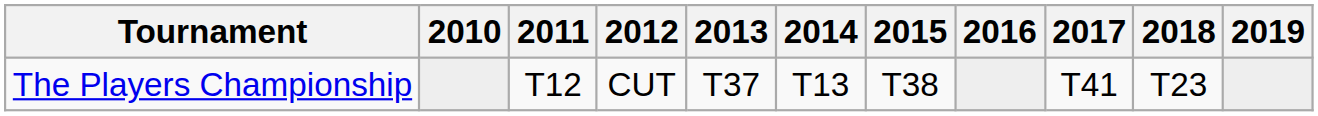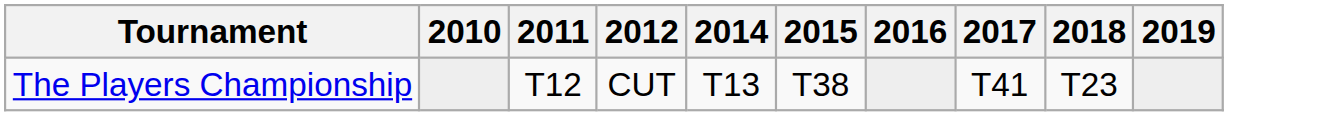 <table class="wikitable" style="font-size:95%;text-align:center;">
 <tr>
 <th>Tournament</th>
 <th>2010</th>
 <th>2011</th>
 <th>2012</th>
-<th>2013</th>
 <th>2014</th>
 <th>2015</th>
 <th>2016</th>
 <th>2017</th>
 <th>2018</th>
 <th>2019</th>
 </tr>
 <tr>
 <td align=left><a href='#'>The Players Championship</a></td>
 <td style="background:#eeeeee;"></td>
 <td>T12</td>
 <td>CUT</td>
-<td>T37</td>
 <td>T13</td>
 <td>T38</td>
 <td style="background:#eeeeee;"></td>
 <td>T41</td>
 <td>T23</td>
 <td style="background:#eeeeee;"></td>
 </tr>
 </table>
